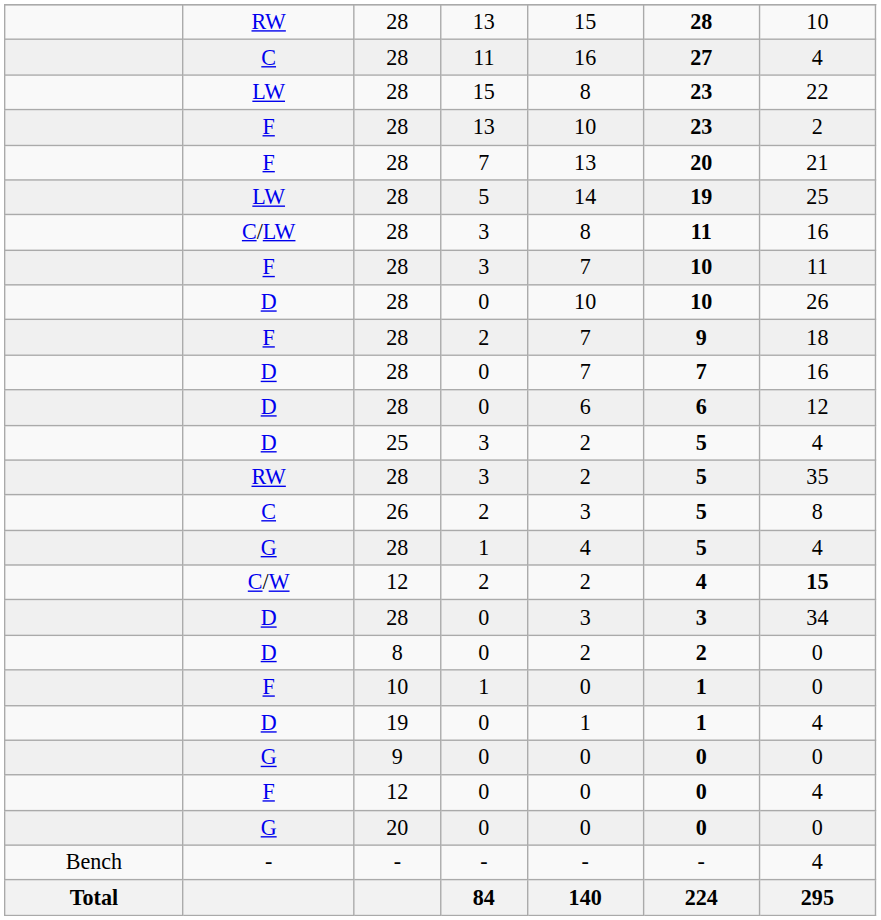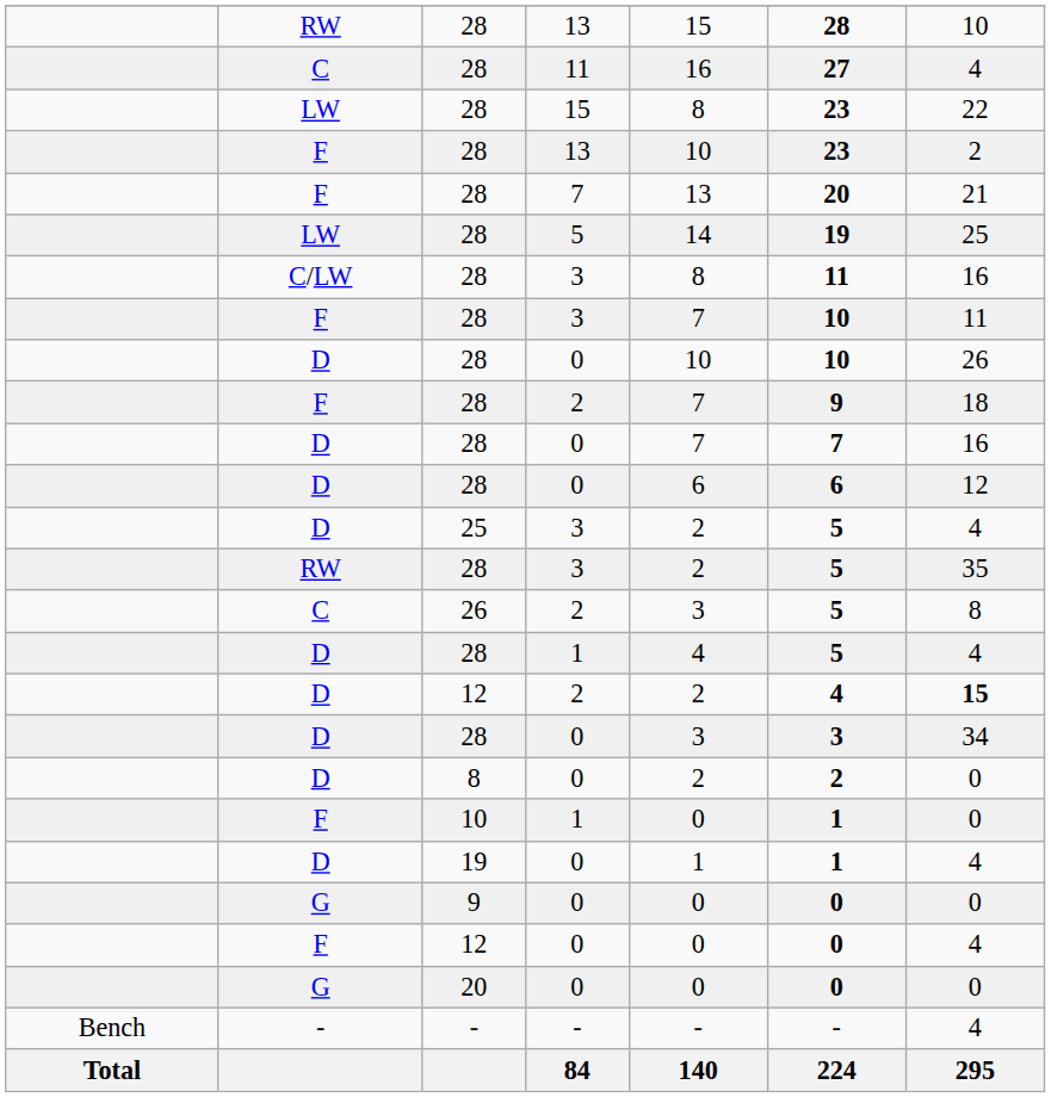 <table class="wikitable sortable" width ="50%">
 <tr align="center">
 </tr>
 <tr align="center" bgcolor="">
 <td></td>
 <td><a href='#'>RW</a></td>
 <td>28</td>
 <td>13</td>
 <td>15</td>
 <td><strong>28</strong></td>
 <td>10</td>
 </tr>
 <tr align="center" bgcolor="f0f0f0">
 <td></td>
 <td><a href='#'>C</a></td>
 <td>28</td>
 <td>11</td>
 <td>16</td>
 <td><strong>27</strong></td>
 <td>4</td>
 </tr>
 <tr align="center" bgcolor="">
 <td></td>
 <td><a href='#'>LW</a></td>
 <td>28</td>
 <td>15</td>
 <td>8</td>
 <td><strong>23</strong></td>
 <td>22</td>
 </tr>
 <tr align="center" bgcolor="f0f0f0">
 <td></td>
 <td><a href='#'>F</a></td>
 <td>28</td>
 <td>13</td>
 <td>10</td>
 <td><strong>23</strong></td>
 <td>2</td>
 </tr>
 <tr align="center" bgcolor="">
 <td></td>
 <td><a href='#'>F</a></td>
 <td>28</td>
 <td>7</td>
 <td>13</td>
 <td><strong>20</strong></td>
 <td>21</td>
 </tr>
 <tr align="center" bgcolor="f0f0f0">
 <td></td>
 <td><a href='#'>LW</a></td>
 <td>28</td>
 <td>5</td>
 <td>14</td>
 <td><strong>19</strong></td>
 <td>25</td>
 </tr>
 <tr align="center" bgcolor="">
 <td></td>
 <td><a href='#'>C</a>/<a href='#'>LW</a></td>
 <td>28</td>
 <td>3</td>
 <td>8</td>
 <td><strong>11</strong></td>
 <td>16</td>
 </tr>
 <tr align="center" bgcolor="f0f0f0">
 <td></td>
 <td><a href='#'>F</a></td>
 <td>28</td>
 <td>3</td>
 <td>7</td>
 <td><strong>10</strong></td>
 <td>11</td>
 </tr>
 <tr align="center" bgcolor="">
 <td></td>
 <td><a href='#'>D</a></td>
 <td>28</td>
 <td>0</td>
 <td>10</td>
 <td><strong>10</strong></td>
 <td>26</td>
 </tr>
 <tr align="center" bgcolor="f0f0f0">
 <td></td>
 <td><a href='#'>F</a></td>
 <td>28</td>
 <td>2</td>
 <td>7</td>
 <td><strong>9</strong></td>
 <td>18</td>
 </tr>
 <tr align="center" bgcolor="">
 <td></td>
 <td><a href='#'>D</a></td>
 <td>28</td>
 <td>0</td>
 <td>7</td>
 <td><strong>7</strong></td>
 <td>16</td>
 </tr>
 <tr align="center" bgcolor="f0f0f0">
 <td></td>
 <td><a href='#'>D</a></td>
 <td>28</td>
 <td>0</td>
 <td>6</td>
 <td><strong>6</strong></td>
 <td>12</td>
 </tr>
 <tr align="center" bgcolor="">
 <td></td>
 <td><a href='#'>D</a></td>
 <td>25</td>
 <td>3</td>
 <td>2</td>
 <td><strong>5</strong></td>
 <td>4</td>
 </tr>
 <tr align="center" bgcolor="f0f0f0">
 <td></td>
 <td><a href='#'>RW</a></td>
 <td>28</td>
 <td>3</td>
 <td>2</td>
 <td><strong>5</strong></td>
 <td>35</td>
 </tr>
 <tr align="center" bgcolor="">
 <td></td>
 <td><a href='#'>C</a></td>
 <td>26</td>
 <td>2</td>
 <td>3</td>
 <td><strong>5</strong></td>
 <td>8</td>
 </tr>
 <tr align="center" bgcolor="f0f0f0">
 <td></td>
-<td><a href='#'>G</a></td>
+<td><a href='#'>D</a></td>
 <td>28</td>
 <td>1</td>
 <td>4</td>
 <td><strong>5</strong></td>
 <td>4</td>
 </tr>
 <tr align="center" bgcolor="">
 <td></td>
-<td><a href='#'>C</a>/<a href='#'>W</a></td>
+<td><a href='#'>D</a></td>
 <td>12</td>
 <td>2</td>
 <td>2</td>
 <td><strong>4</strong></td>
 <td><strong>15</strong></td>
 </tr>
 <tr align="center" bgcolor="f0f0f0">
 <td></td>
 <td><a href='#'>D</a></td>
 <td>28</td>
 <td>0</td>
 <td>3</td>
 <td><strong>3</strong></td>
 <td>34</td>
 </tr>
 <tr align="center" bgcolor="">
 <td></td>
 <td><a href='#'>D</a></td>
 <td>8</td>
 <td>0</td>
 <td>2</td>
 <td><strong>2</strong></td>
 <td>0</td>
 </tr>
 <tr align="center" bgcolor="f0f0f0">
 <td></td>
 <td><a href='#'>F</a></td>
 <td>10</td>
 <td>1</td>
 <td>0</td>
 <td><strong>1</strong></td>
 <td>0</td>
 </tr>
 <tr align="center" bgcolor="">
 <td></td>
 <td><a href='#'>D</a></td>
 <td>19</td>
 <td>0</td>
 <td>1</td>
 <td><strong>1</strong></td>
 <td>4</td>
 </tr>
 <tr align="center" bgcolor="f0f0f0">
 <td></td>
 <td><a href='#'>G</a></td>
 <td>9</td>
 <td>0</td>
 <td>0</td>
 <td><strong>0</strong></td>
 <td>0</td>
 </tr>
 <tr align="center" bgcolor="">
 <td></td>
 <td><a href='#'>F</a></td>
 <td>12</td>
 <td>0</td>
 <td>0</td>
 <td><strong>0</strong></td>
 <td>4</td>
 </tr>
 <tr align="center" bgcolor="f0f0f0">
 <td></td>
 <td><a href='#'>G</a></td>
 <td>20</td>
 <td>0</td>
 <td>0</td>
 <td><strong>0</strong></td>
 <td>0</td>
 </tr>
 <tr align="center" bgcolor="">
 <td>Bench</td>
 <td>-</td>
 <td>-</td>
 <td>-</td>
 <td>-</td>
 <td>-</td>
 <td>4</td>
 </tr>
 <tr>
 <th>Total</th>
 <th></th>
 <th></th>
 <th>84</th>
 <th>140</th>
 <th>224</th>
 <th>295</th>
 </tr>
 </table>
